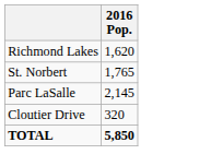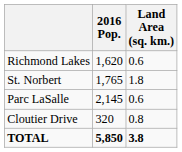 <table class="wikitable">
 <tr>
 <th></th>
 <th>2016<br>Pop.</th>
+<th>Land<br>Area<br>(sq. km.)</th>
 </tr>
 <tr>
 <td>Richmond Lakes</td>
 <td>1,620</td>
+<td>0.6</td>
 </tr>
 <tr>
 <td>St. Norbert</td>
 <td>1,765</td>
+<td>1.8</td>
 </tr>
 <tr>
 <td>Parc LaSalle</td>
 <td>2,145</td>
+<td>0.6</td>
 </tr>
 <tr>
 <td>Cloutier Drive</td>
 <td>320</td>
+<td>0.8</td>
 </tr>
 <tr>
 <td><strong>TOTAL</strong></td>
 <td><strong>5,850</strong></td>
+<td><strong>3.8</strong></td>
 </tr>
 </table>
